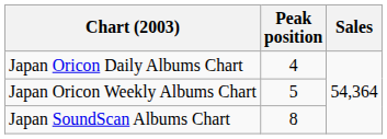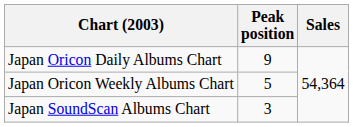 <table class="wikitable sortable">
 <tr>
 <th>Chart (2003)</th>
 <th>Peak<br>position</th>
 <th>Sales</th>
 </tr>
 <tr>
 <td>Japan <a href='#'>Oricon</a> Daily Albums Chart</td>
-<td align="center">4</td>
+<td align="center">9</td>
 <td rowspan="3" align="center">54,364</td>
 </tr>
 <tr>
 <td>Japan Oricon Weekly Albums Chart</td>
 <td align="center">5</td>
 </tr>
 <tr>
 <td>Japan <a href='#'>SoundScan</a> Albums Chart</td>
-<td align="center">8</td>
+<td align="center">3</td>
 </tr>
 </table>
